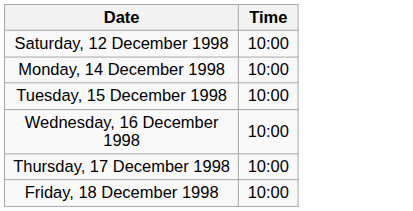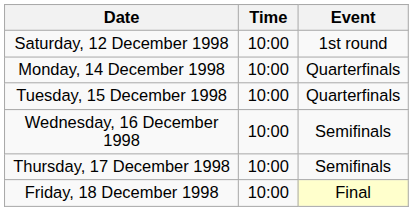 <table class = "wikitable" style="text-align:center;">
 <tr>
 <th width=220>Date</th>
 <th width=50>Time</th>
+<th width=100>Event</th>
 </tr>
 <tr>
 <td>Saturday, 12 December 1998</td>
 <td>10:00</td>
+<td>1st round</td>
 </tr>
 <tr>
 <td>Monday, 14 December 1998</td>
 <td>10:00</td>
+<td>Quarterfinals</td>
 </tr>
 <tr>
 <td>Tuesday, 15 December 1998</td>
 <td>10:00</td>
+<td>Quarterfinals</td>
 </tr>
 <tr>
 <td>Wednesday, 16 December 1998</td>
 <td>10:00</td>
+<td>Semifinals</td>
 </tr>
 <tr>
 <td>Thursday, 17 December 1998</td>
 <td>10:00</td>
+<td>Semifinals</td>
 </tr>
 <tr>
 <td>Friday, 18 December 1998</td>
 <td>10:00</td>
+<td bgcolor=ffffcc>Final</td>
 </tr>
 </table>
